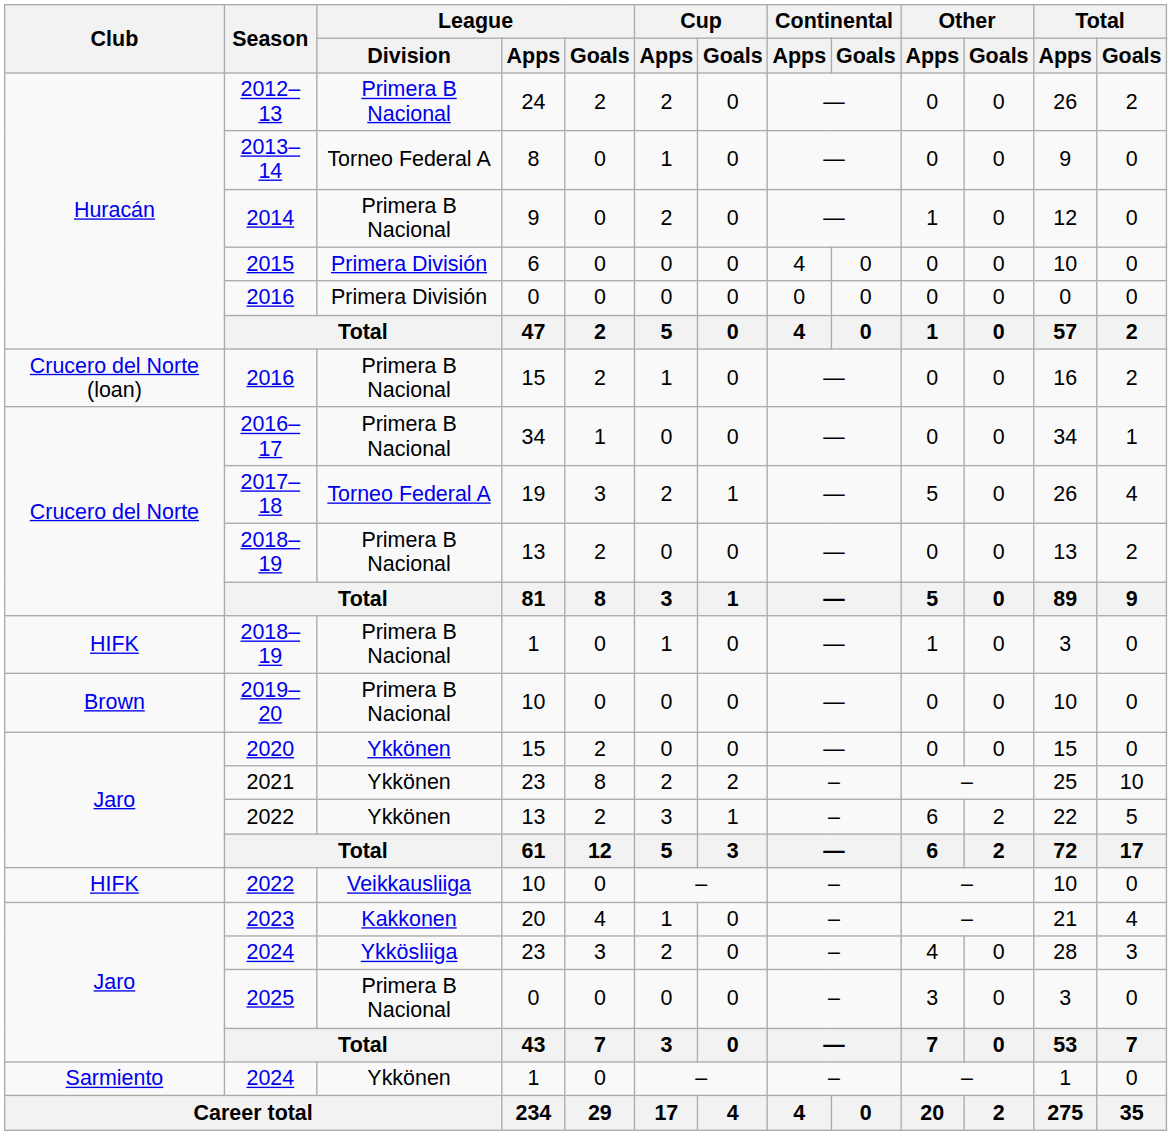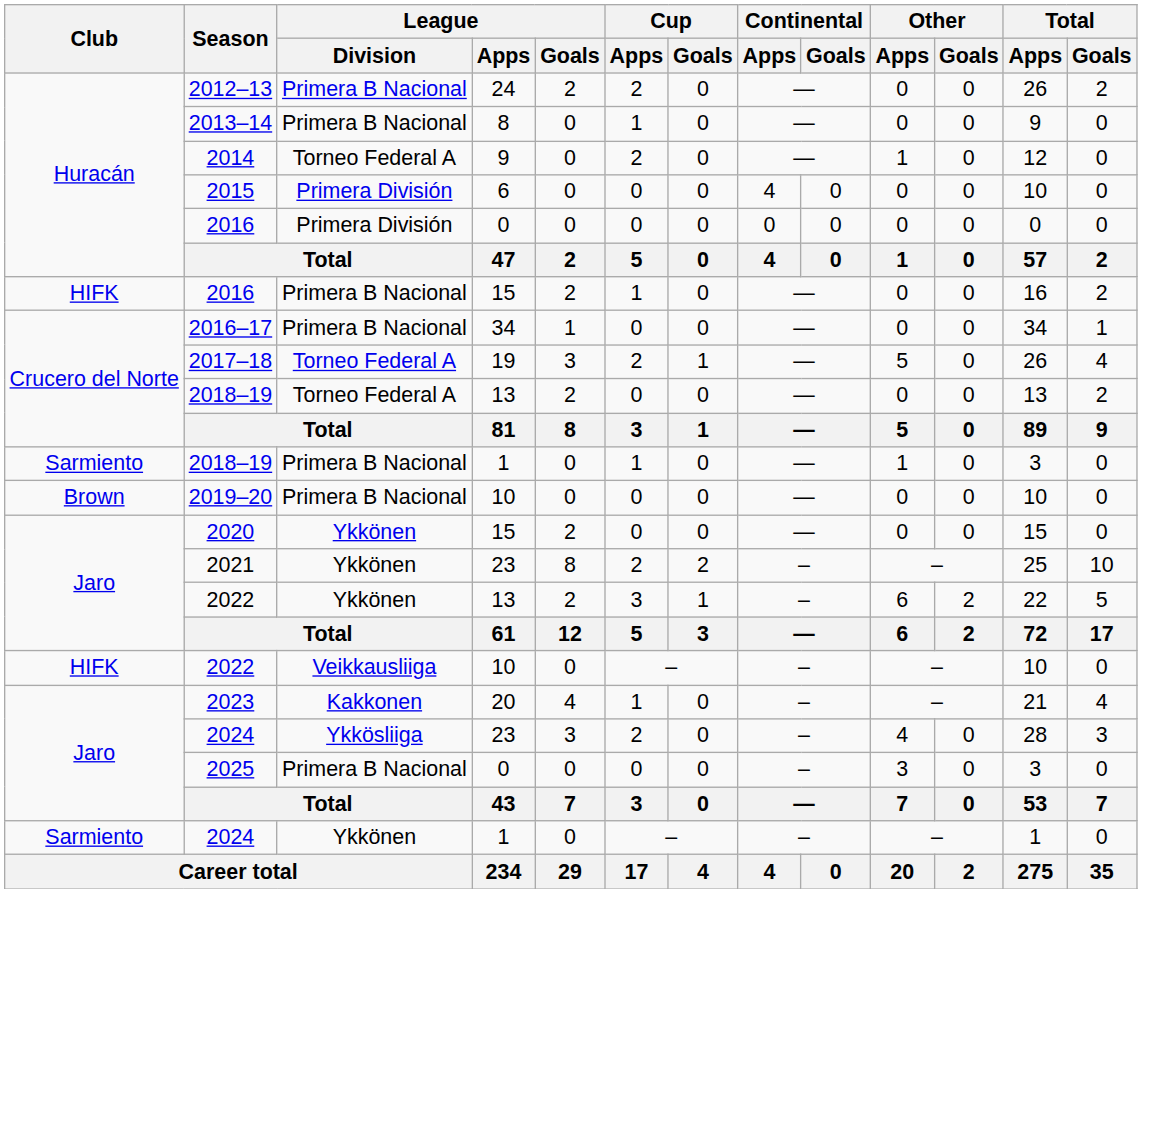 <table class="wikitable" style="text-align:center">
 <tr>
 <th rowspan="2">Club</th>
 <th rowspan="2">Season</th>
 <th colspan="3">League</th>
 <th colspan="2">Cup</th>
 <th colspan="2">Continental</th>
 <th colspan="2">Other</th>
 <th colspan="2">Total</th>
 </tr>
 <tr>
 <th>Division</th>
 <th>Apps</th>
 <th>Goals</th>
 <th>Apps</th>
 <th>Goals</th>
 <th>Apps</th>
 <th>Goals</th>
 <th>Apps</th>
 <th>Goals</th>
 <th>Apps</th>
 <th>Goals</th>
 </tr>
 <tr>
 <td rowspan="6"><a href='#'>Huracán</a></td>
 <td><a href='#'>2012–13</a></td>
 <td><a href='#'>Primera B Nacional</a></td>
 <td>24</td>
 <td>2</td>
 <td>2</td>
 <td>0</td>
 <td colspan="2">—</td>
 <td>0</td>
 <td>0</td>
 <td>26</td>
 <td>2</td>
 </tr>
 <tr>
 <td><a href='#'>2013–14</a></td>
-<td>Torneo Federal A</td>
+<td>Primera B Nacional</td>
 <td>8</td>
 <td>0</td>
 <td>1</td>
 <td>0</td>
 <td colspan="2">—</td>
 <td>0</td>
 <td>0</td>
 <td>9</td>
 <td>0</td>
 </tr>
 <tr>
 <td><a href='#'>2014</a></td>
-<td>Primera B Nacional</td>
+<td>Torneo Federal A</td>
 <td>9</td>
 <td>0</td>
 <td>2</td>
 <td>0</td>
 <td colspan="2">—</td>
 <td>1</td>
 <td>0</td>
 <td>12</td>
 <td>0</td>
 </tr>
 <tr>
 <td><a href='#'>2015</a></td>
 <td><a href='#'>Primera División</a></td>
 <td>6</td>
 <td>0</td>
 <td>0</td>
 <td>0</td>
 <td>4</td>
 <td>0</td>
 <td>0</td>
 <td>0</td>
 <td>10</td>
 <td>0</td>
 </tr>
 <tr>
 <td><a href='#'>2016</a></td>
 <td>Primera División</td>
 <td>0</td>
 <td>0</td>
 <td>0</td>
 <td>0</td>
 <td>0</td>
 <td>0</td>
 <td>0</td>
 <td>0</td>
 <td>0</td>
 <td>0</td>
 </tr>
 <tr>
 <th colspan="2">Total</th>
 <th>47</th>
 <th>2</th>
 <th>5</th>
 <th>0</th>
 <th>4</th>
 <th>0</th>
 <th>1</th>
 <th>0</th>
 <th>57</th>
 <th>2</th>
 </tr>
 <tr>
-<td rowspan="1"><a href='#'>Crucero del Norte</a> (loan)</td>
+<td><a href='#'>HIFK</a></td>
 <td><a href='#'>2016</a></td>
 <td>Primera B Nacional</td>
 <td>15</td>
 <td>2</td>
 <td>1</td>
 <td>0</td>
 <td colspan="2">—</td>
 <td>0</td>
 <td>0</td>
 <td>16</td>
 <td>2</td>
 </tr>
 <tr>
 <td rowspan="4"><a href='#'>Crucero del Norte</a></td>
 <td><a href='#'>2016–17</a></td>
 <td>Primera B Nacional</td>
 <td>34</td>
 <td>1</td>
 <td>0</td>
 <td>0</td>
 <td colspan="2">—</td>
 <td>0</td>
 <td>0</td>
 <td>34</td>
 <td>1</td>
 </tr>
 <tr>
 <td><a href='#'>2017–18</a></td>
 <td><a href='#'>Torneo Federal A</a></td>
 <td>19</td>
 <td>3</td>
 <td>2</td>
 <td>1</td>
 <td colspan="2">—</td>
 <td>5</td>
 <td>0</td>
 <td>26</td>
 <td>4</td>
 </tr>
 <tr>
 <td><a href='#'>2018–19</a></td>
-<td>Primera B Nacional</td>
+<td>Torneo Federal A</td>
 <td>13</td>
 <td>2</td>
 <td>0</td>
 <td>0</td>
 <td colspan="2">—</td>
 <td>0</td>
 <td>0</td>
 <td>13</td>
 <td>2</td>
 </tr>
 <tr>
 <th colspan="2">Total</th>
 <th>81</th>
 <th>8</th>
 <th>3</th>
 <th>1</th>
 <th colspan="2">—</th>
 <th>5</th>
 <th>0</th>
 <th>89</th>
 <th>9</th>
 </tr>
 <tr>
-<td><a href='#'>HIFK</a></td>
+<td rowspan="1"><a href='#'>Sarmiento</a></td>
 <td><a href='#'>2018–19</a></td>
 <td>Primera B Nacional</td>
 <td>1</td>
 <td>0</td>
 <td>1</td>
 <td>0</td>
 <td colspan="2">—</td>
 <td>1</td>
 <td>0</td>
 <td>3</td>
 <td>0</td>
 </tr>
 <tr>
 <td rowspan="1"><a href='#'>Brown</a></td>
 <td><a href='#'>2019–20</a></td>
 <td>Primera B Nacional</td>
 <td>10</td>
 <td>0</td>
 <td>0</td>
 <td>0</td>
 <td colspan="2">—</td>
 <td>0</td>
 <td>0</td>
 <td>10</td>
 <td>0</td>
 </tr>
 <tr>
 <td rowspan="4"><a href='#'>Jaro</a></td>
 <td><a href='#'>2020</a></td>
 <td><a href='#'>Ykkönen</a></td>
 <td>15</td>
 <td>2</td>
 <td>0</td>
 <td>0</td>
 <td colspan="2">—</td>
 <td>0</td>
 <td>0</td>
 <td>15</td>
 <td>0</td>
 </tr>
 <tr>
 <td>2021</td>
 <td>Ykkönen</td>
 <td>23</td>
 <td>8</td>
 <td>2</td>
 <td>2</td>
 <td colspan="2">–</td>
 <td colspan="2">–</td>
 <td>25</td>
 <td>10</td>
 </tr>
 <tr>
 <td>2022</td>
 <td>Ykkönen</td>
 <td>13</td>
 <td>2</td>
 <td>3</td>
 <td>1</td>
 <td colspan="2">–</td>
 <td>6</td>
 <td>2</td>
 <td>22</td>
 <td>5</td>
 </tr>
 <tr>
 <th colspan="2">Total</th>
 <th>61</th>
 <th>12</th>
 <th>5</th>
 <th>3</th>
 <th colspan="2">—</th>
 <th>6</th>
 <th>2</th>
 <th>72</th>
 <th>17</th>
 </tr>
 <tr>
 <td><a href='#'>HIFK</a></td>
 <td><a href='#'>2022</a></td>
 <td><a href='#'>Veikkausliiga</a></td>
 <td>10</td>
 <td>0</td>
 <td colspan="2">–</td>
 <td colspan="2">–</td>
 <td colspan="2">–</td>
 <td>10</td>
 <td>0</td>
 </tr>
 <tr>
 <td rowspan="4"><a href='#'>Jaro</a></td>
 <td><a href='#'>2023</a></td>
 <td><a href='#'>Kakkonen</a></td>
 <td>20</td>
 <td>4</td>
 <td>1</td>
 <td>0</td>
 <td colspan="2">–</td>
 <td colspan="2">–</td>
 <td>21</td>
 <td>4</td>
 </tr>
 <tr>
 <td><a href='#'>2024</a></td>
 <td><a href='#'>Ykkösliiga</a></td>
 <td>23</td>
 <td>3</td>
 <td>2</td>
 <td>0</td>
 <td colspan="2">–</td>
 <td>4</td>
 <td>0</td>
 <td>28</td>
 <td>3</td>
 </tr>
 <tr>
 <td><a href='#'>2025</a></td>
 <td>Primera B Nacional</td>
 <td>0</td>
 <td>0</td>
 <td>0</td>
 <td>0</td>
 <td colspan=2>–</td>
 <td>3</td>
 <td>0</td>
 <td>3</td>
 <td>0</td>
 </tr>
 <tr>
 <th colspan="2">Total</th>
 <th>43</th>
 <th>7</th>
 <th>3</th>
 <th>0</th>
 <th colspan="2">—</th>
 <th>7</th>
 <th>0</th>
 <th>53</th>
 <th>7</th>
 </tr>
 <tr>
 <td rowspan="1"><a href='#'>Sarmiento</a></td>
 <td><a href='#'>2024</a></td>
 <td>Ykkönen</td>
 <td>1</td>
 <td>0</td>
 <td colspan="2">–</td>
 <td colspan="2">–</td>
 <td colspan="2">–</td>
 <td>1</td>
 <td>0</td>
 </tr>
 <tr>
 <th colspan="3">Career total</th>
 <th>234</th>
 <th>29</th>
 <th>17</th>
 <th>4</th>
 <th>4</th>
 <th>0</th>
 <th>20</th>
 <th>2</th>
 <th>275</th>
 <th>35</th>
 </tr>
 </table>
